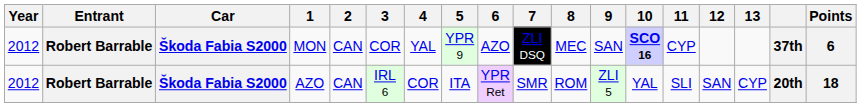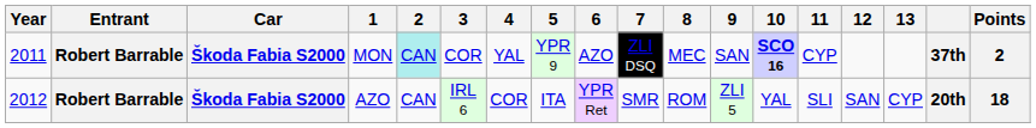 <table class="wikitable" border="1" style="text-align:center; font-size:90%;">
 <tr>
 <th>Year</th>
 <th>Entrant</th>
 <th>Car</th>
 <th>1</th>
 <th>2</th>
 <th>3</th>
 <th>4</th>
 <th>5</th>
 <th>6</th>
 <th>7</th>
 <th>8</th>
 <th>9</th>
 <th>10</th>
 <th>11</th>
 <th>12</th>
 <th>13</th>
 <th></th>
 <th>Points</th>
 </tr>
 <tr>
-<td><a href='#'>2012</a></td>
+<td><a href='#'>2011</a></td>
 <th> Robert Barrable</th>
 <th><a href='#'>Škoda Fabia S2000</a></th>
 <td><a href='#'>MON</a></td>
-<td><a href='#'>CAN</a></td>
+<td style="background: paleturquoise;"><a href='#'>CAN</a></td>
 <td><a href='#'>COR</a></td>
 <td><a href='#'>YAL</a></td>
 <td style="background:#DFFFDF;"><a href='#'>YPR</a><br><small>9</small></td>
 <td><a href='#'>AZO</a></td>
 <td style="background:#000000; color:#ffffff"><a href='#'><span>ZLI</span></a><br><small>DSQ</small></td>
 <td><a href='#'>MEC</a></td>
 <td><a href='#'>SAN</a></td>
 <td style="background:#CFCFFF;"><strong><a href='#'>SCO</a><br><small>16</small></strong></td>
 <td><a href='#'>CYP</a></td>
 <td></td>
 <td></td>
 <th>37th</th>
-<th>6</th>
+<th>2</th>
 </tr>
 <tr>
 <td><a href='#'>2012</a></td>
 <th> Robert Barrable</th>
 <th><a href='#'>Škoda Fabia S2000</a></th>
 <td><a href='#'>AZO</a></td>
 <td><a href='#'>CAN</a></td>
 <td style="background:#DFFFDF;"><a href='#'>IRL</a><br><small>6</small></td>
 <td><a href='#'>COR</a></td>
 <td><a href='#'>ITA</a></td>
 <td style="background:#EFCFFF;"><a href='#'>YPR</a><br><small>Ret</small></td>
 <td><a href='#'>SMR</a></td>
 <td><a href='#'>ROM</a></td>
 <td style="background:#DFFFDF;"><a href='#'>ZLI</a><br><small>5</small></td>
 <td><a href='#'>YAL</a></td>
 <td><a href='#'>SLI</a></td>
 <td><a href='#'>SAN</a></td>
 <td><a href='#'>CYP</a></td>
 <th>20th</th>
 <th>18</th>
 </tr>
 <tr>
 </tr>
 </table>
